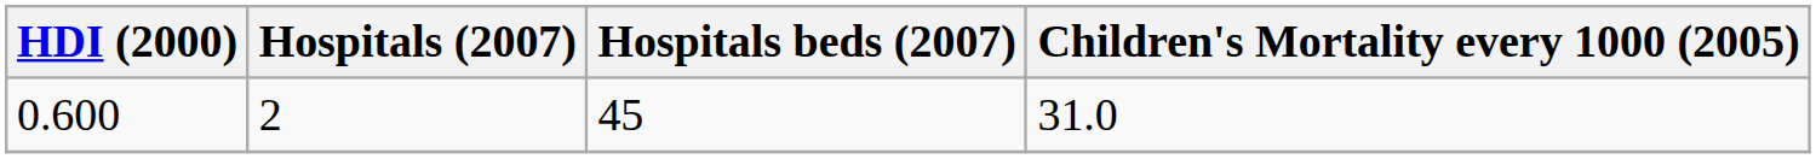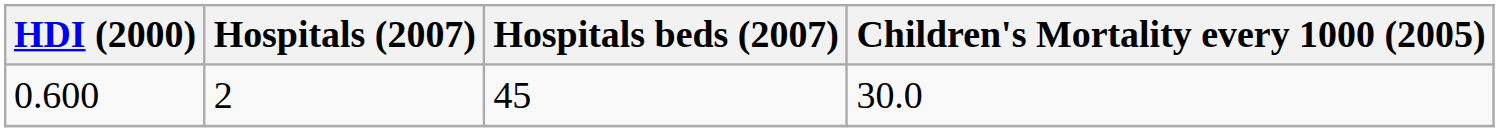 <table class="wikitable" border="1">
 <tr>
 <th><a href='#'>HDI</a> (2000)</th>
 <th>Hospitals (2007)</th>
 <th>Hospitals beds (2007)</th>
 <th>Children's Mortality every 1000 (2005)</th>
 </tr>
 <tr>
 <td>0.600</td>
 <td>2</td>
 <td>45</td>
-<td>31.0</td>
+<td>30.0</td>
 </tr>
 <tr>
 </tr>
 </table>
